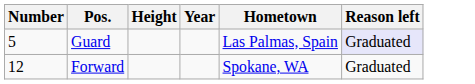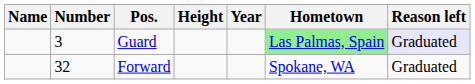 <table class="wikitable sortable" border="1">
 <tr>
+<th>Name</th>
 <th>Number</th>
 <th>Pos.</th>
 <th>Height</th>
 <th>Year</th>
 <th>Hometown</th>
 <th class="unsortable">Reason left</th>
 </tr>
 <tr>
-<td>5</td>
+<td></td>
+<td>3</td>
 <td><a href='#'>Guard</a></td>
 <td></td>
 <td></td>
-<td><a href='#'>Las Palmas, Spain</a></td>
+<td style="background: lightgreen;"><a href='#'>Las Palmas, Spain</a></td>
 <td style="background: lavender;">Graduated</td>
 </tr>
 <tr>
-<td>12</td>
+<td></td>
+<td>32</td>
 <td><a href='#'>Forward</a></td>
 <td></td>
 <td></td>
 <td><a href='#'>Spokane, WA</a></td>
 <td>Graduated</td>
 </tr>
 </table>
